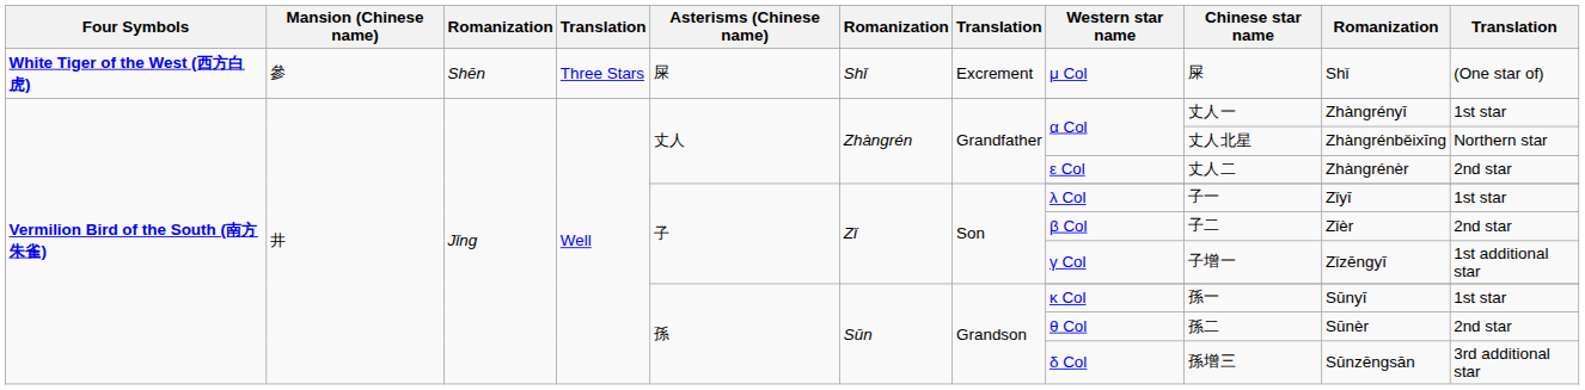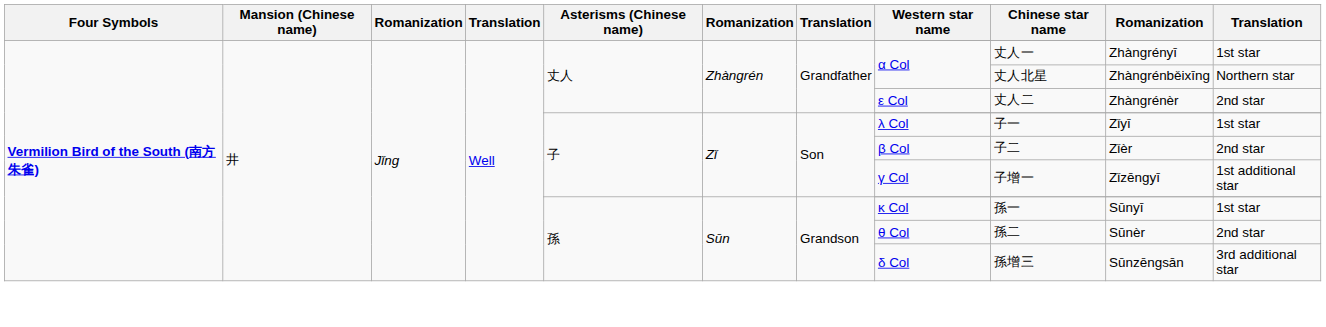 <table class="wikitable">
 <tr>
 <th><strong>Four Symbols</strong></th>
 <th><strong>Mansion (Chinese name)</strong></th>
 <th><strong>Romanization</strong></th>
 <th><strong>Translation</strong></th>
 <th><strong>Asterisms (Chinese name)</strong></th>
 <th><strong>Romanization</strong></th>
 <th><strong>Translation</strong></th>
 <th><strong>Western star name</strong></th>
 <th><strong>Chinese star name</strong></th>
 <th><strong>Romanization</strong></th>
 <th><strong>Translation</strong></th>
-</tr>
-<tr>
-<td><strong><a href='#'>White Tiger of the West (西方白虎)</a></strong></td>
-<td>參</td>
-<td><em>Shēn</em></td>
-<td><a href='#'>Three Stars</a></td>
-<td>屎</td>
-<td><em>Shǐ</em></td>
-<td>Excrement</td>
-<td><a href='#'>μ Col</a></td>
-<td>屎</td>
-<td>Shǐ</td>
-<td>(One star of)</td>
 </tr>
 <tr>
 <td rowspan="13"><strong><a href='#'>Vermilion Bird of the South (南方朱雀)</a></strong></td>
 <td rowspan="13">井</td>
 <td rowspan="13"><em>Jǐng</em></td>
 <td rowspan="13"><a href='#'>Well</a></td>
 <td rowspan="5">丈人</td>
 <td rowspan="5"><em>Zhàngrén</em></td>
 <td rowspan="5">Grandfather</td>
 </tr>
 <tr>
 <td rowspan="3"><a href='#'>α Col</a></td>
 </tr>
 <tr>
 <td>丈人一</td>
 <td>Zhàngrényī</td>
 <td>1st star</td>
 </tr>
 <tr>
 <td>丈人北星</td>
 <td>Zhàngrénběixīng</td>
 <td>Northern star</td>
 </tr>
 <tr>
 <td><a href='#'>ε Col</a></td>
 <td>丈人二</td>
 <td>Zhàngrénèr</td>
 <td>2nd star</td>
 </tr>
 <tr>
 <td rowspan="4">子</td>
 <td rowspan="4"><em>Zǐ</em></td>
 <td rowspan="4">Son</td>
 </tr>
 <tr>
 <td><a href='#'>λ Col</a></td>
 <td>子一</td>
 <td>Zǐyī</td>
 <td>1st star</td>
 </tr>
 <tr>
 <td><a href='#'>β Col</a></td>
 <td>子二</td>
 <td>Zǐèr</td>
 <td>2nd star</td>
 </tr>
 <tr>
 <td><a href='#'>γ Col</a></td>
 <td>子增一</td>
 <td>Zǐzēngyī</td>
 <td>1st additional star</td>
 </tr>
 <tr>
 <td rowspan="4">孫</td>
 <td rowspan="4"><em>Sūn</em></td>
 <td rowspan="4">Grandson</td>
 </tr>
 <tr>
 <td><a href='#'>κ Col</a></td>
 <td>孫一</td>
 <td>Sūnyī</td>
 <td>1st star</td>
 </tr>
 <tr>
 <td><a href='#'>θ Col</a></td>
 <td>孫二</td>
 <td>Sūnèr</td>
 <td>2nd star</td>
 </tr>
 <tr>
 <td><a href='#'>δ Col</a></td>
 <td>孫增三</td>
 <td>Sūnzēngsān</td>
 <td>3rd additional star</td>
 </tr>
 </table>
